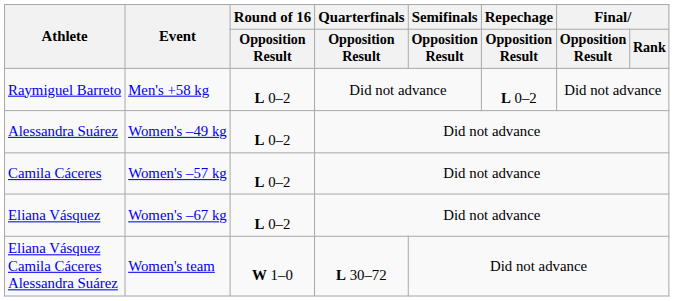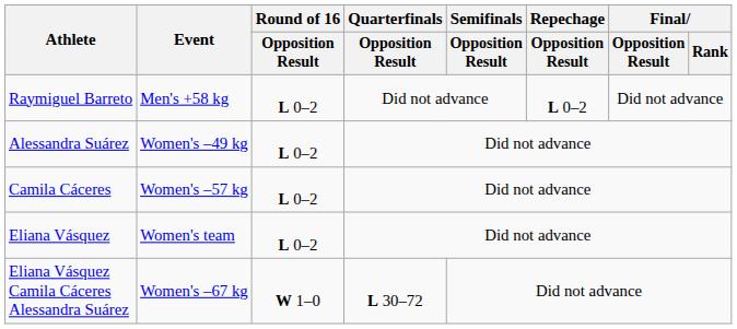 <table class=wikitable style=font-size:90%;text-align:center>
 <tr>
 <th rowspan=2>Athlete</th>
 <th rowspan=2>Event</th>
 <th>Round of 16</th>
 <th>Quarterfinals</th>
 <th>Semifinals</th>
 <th>Repechage</th>
 <th colspan=2>Final/ </th>
 </tr>
 <tr style=font-size:95%>
 <th>Opposition<br>Result</th>
 <th>Opposition<br>Result</th>
 <th>Opposition<br>Result</th>
 <th>Opposition<br>Result</th>
 <th>Opposition<br>Result</th>
 <th>Rank</th>
 </tr>
 <tr align=center>
 <td align=left><a href='#'>Raymiguel Barreto</a></td>
 <td align=left><a href='#'>Men's +58 kg</a></td>
 <td><br><strong>L</strong> 0–2</td>
 <td colspan=2>Did not advance</td>
 <td><br><strong>L</strong> 0–2</td>
 <td colspan=2>Did not advance</td>
 </tr>
 <tr align=center>
 <td align=left><a href='#'>Alessandra Suárez</a></td>
 <td align=left><a href='#'>Women's –49 kg</a></td>
 <td><br><strong>L</strong> 0–2</td>
 <td colspan=5>Did not advance</td>
 </tr>
 <tr align=center>
 <td align=left><a href='#'>Camila Cáceres</a></td>
 <td align=left><a href='#'>Women's –57 kg</a></td>
 <td><br><strong>L</strong> 0–2</td>
 <td colspan=5>Did not advance</td>
 </tr>
 <tr align=center>
 <td align=left><a href='#'>Eliana Vásquez</a></td>
-<td align=left><a href='#'>Women's –67 kg</a></td>
+<td align=left><a href='#'>Women's team</a></td>
 <td><br><strong>L</strong> 0–2</td>
 <td colspan=5>Did not advance</td>
 </tr>
 <tr align=center>
 <td align=left><a href='#'>Eliana Vásquez</a><br><a href='#'>Camila Cáceres</a><br><a href='#'>Alessandra Suárez</a></td>
-<td align=left><a href='#'>Women's team</a></td>
+<td align=left><a href='#'>Women's –67 kg</a></td>
 <td><br><strong>W</strong> 1–0</td>
 <td><br><strong>L</strong> 30–72</td>
 <td colspan=4>Did not advance</td>
 </tr>
 </table>
